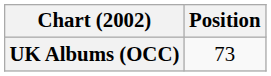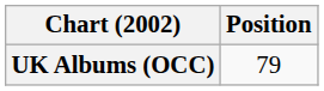 <table class="wikitable plainrowheaders" style="text-align:center">
 <tr>
 <th scope="col">Chart (2002)</th>
 <th scope="col">Position</th>
 </tr>
 <tr>
 <th scope="row">UK Albums (OCC)</th>
-<td>73</td>
+<td>79</td>
 </tr>
 </table>
